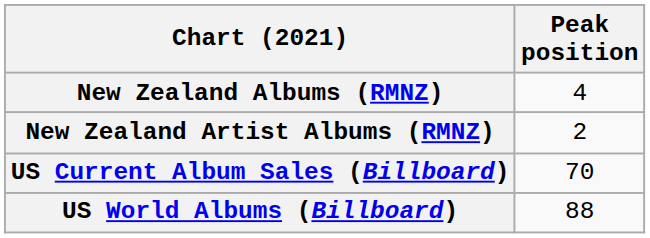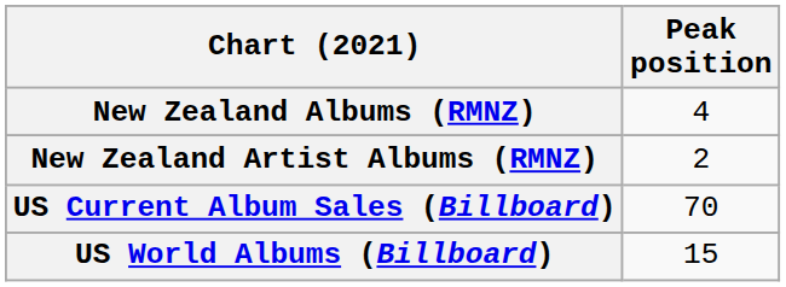 <table class="wikitable plainrowheaders" style="text-align:center">
 <tr>
 <th scope="col">Chart (2021)</th>
 <th scope="col">Peak<br>position</th>
 </tr>
 <tr>
 <th scope="row">New Zealand Albums (<a href='#'>RMNZ</a>)</th>
 <td>4</td>
 </tr>
 <tr>
 <th scope="row">New Zealand Artist Albums (<a href='#'>RMNZ</a>)</th>
 <td>2</td>
 </tr>
 <tr>
 <th scope="row">US <a href='#'>Current Album Sales</a> (<em><a href='#'>Billboard</a></em>)</th>
 <td>70</td>
 </tr>
 <tr>
 <th scope="row">US <a href='#'>World Albums</a> (<em><a href='#'>Billboard</a></em>)</th>
-<td>88</td>
+<td>15</td>
 </tr>
 </table>
